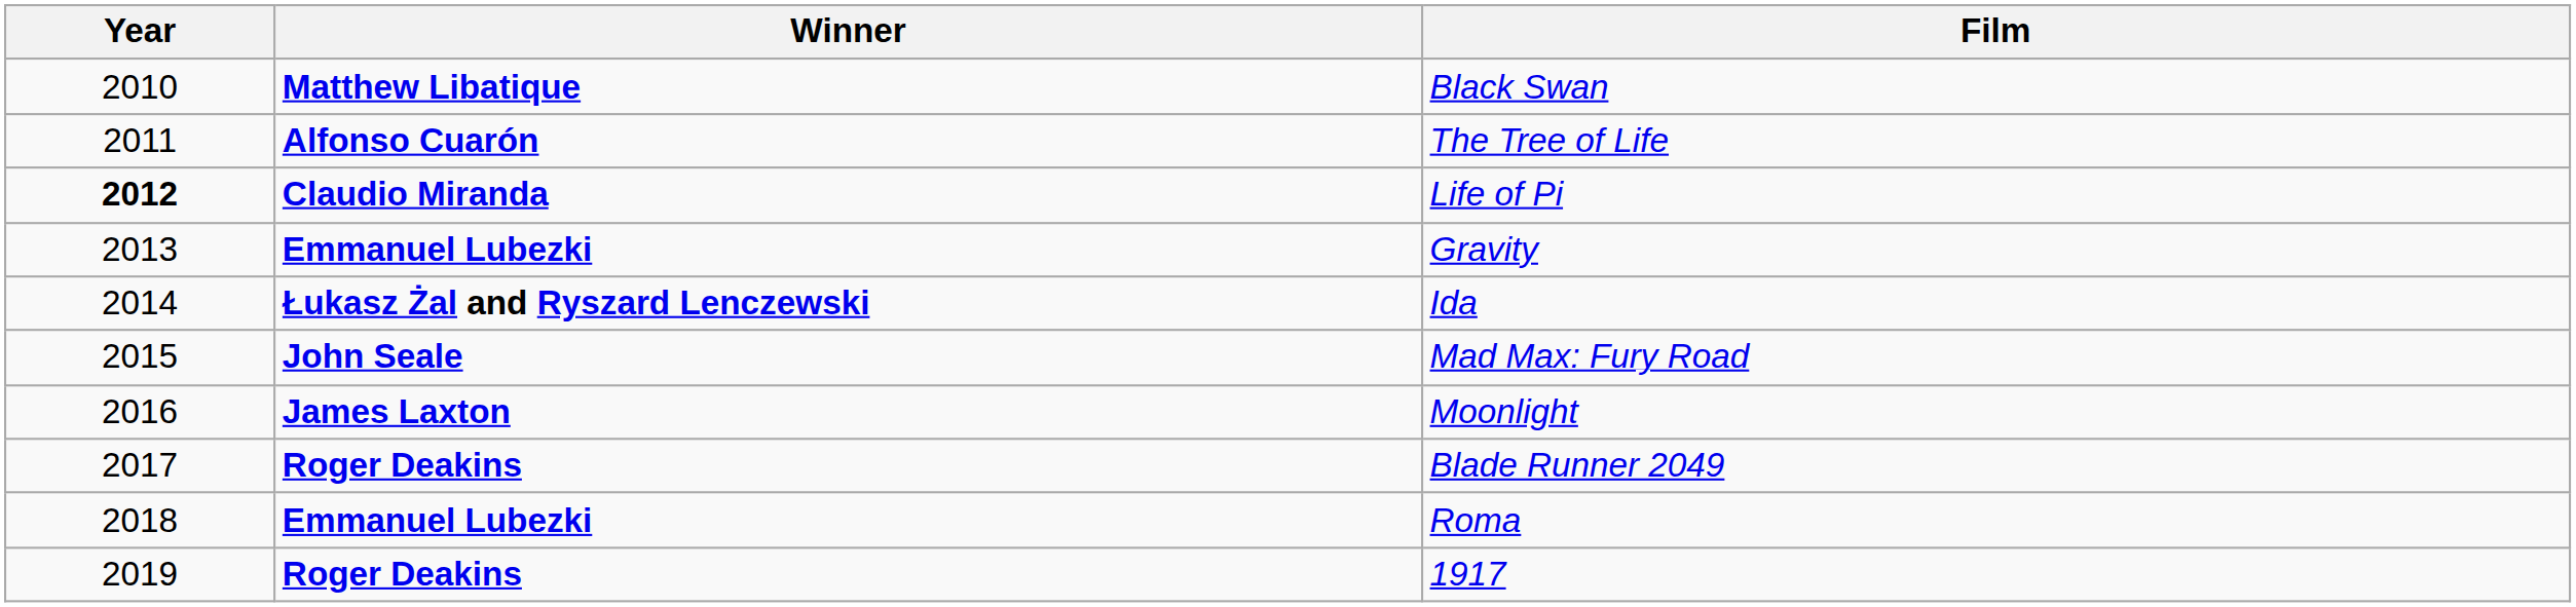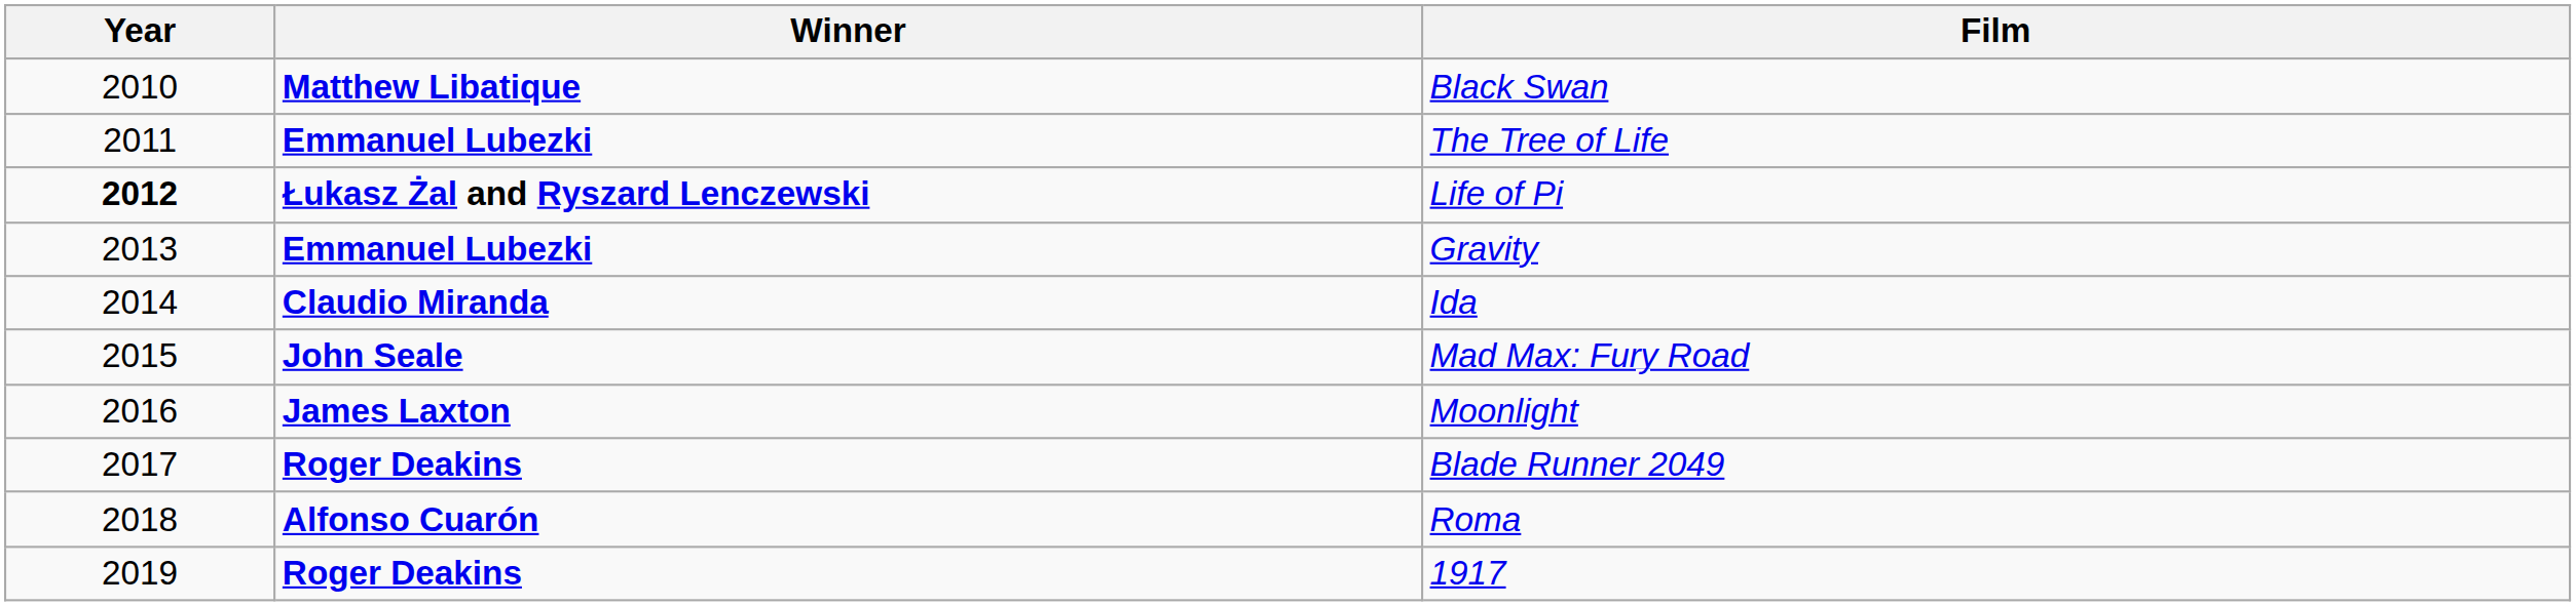 <table class="wikitable" width="95%" cellpadding="5">
 <tr>
 <th width="100"><strong>Year</strong></th>
 <th width="450"><strong>Winner</strong></th>
 <th width="450"><strong>Film</strong></th>
 </tr>
 <tr>
 <td style="text-align:center;">2010</td>
 <td><strong><a href='#'>Matthew Libatique</a></strong></td>
 <td><em><a href='#'>Black Swan</a></em></td>
 </tr>
 <tr>
 <td style="text-align:center;">2011</td>
-<td><strong><a href='#'>Alfonso Cuarón</a></strong></td>
+<td><strong><a href='#'>Emmanuel Lubezki</a></strong></td>
 <td><em><a href='#'>The Tree of Life</a></em></td>
 </tr>
 <tr>
 <td style="text-align:center;"><strong>2012</strong></td>
-<td><strong><a href='#'>Claudio Miranda</a></strong></td>
+<td><strong><a href='#'>Łukasz Żal</a> and <a href='#'>Ryszard Lenczewski</a></strong></td>
 <td><em><a href='#'>Life of Pi</a></em></td>
 </tr>
 <tr>
 <td style="text-align:center;">2013</td>
 <td><strong><a href='#'>Emmanuel Lubezki</a></strong></td>
 <td><em><a href='#'>Gravity</a></em></td>
 </tr>
 <tr>
 <td style="text-align:center;">2014</td>
-<td><strong><a href='#'>Łukasz Żal</a> and <a href='#'>Ryszard Lenczewski</a></strong></td>
+<td><strong><a href='#'>Claudio Miranda</a></strong></td>
 <td><em><a href='#'>Ida</a></em></td>
 </tr>
 <tr>
 <td style="text-align:center;">2015</td>
 <td><strong><a href='#'>John Seale</a></strong></td>
 <td><em><a href='#'>Mad Max: Fury Road</a></em></td>
 </tr>
 <tr>
 <td style="text-align:center;">2016</td>
 <td><strong><a href='#'>James Laxton</a></strong></td>
 <td><em><a href='#'>Moonlight</a></em></td>
 </tr>
 <tr>
 <td style="text-align:center;">2017</td>
 <td><strong><a href='#'>Roger Deakins</a></strong></td>
 <td><em><a href='#'>Blade Runner 2049</a></em></td>
 </tr>
 <tr>
 <td style="text-align:center;">2018</td>
-<td><strong><a href='#'>Emmanuel Lubezki</a></strong></td>
+<td><strong><a href='#'>Alfonso Cuarón</a></strong></td>
 <td><em><a href='#'>Roma</a></em></td>
 </tr>
 <tr>
 <td style="text-align:center;">2019</td>
 <td><strong><a href='#'>Roger Deakins</a></strong></td>
 <td><em><a href='#'>1917</a></em></td>
 </tr>
 </table>
